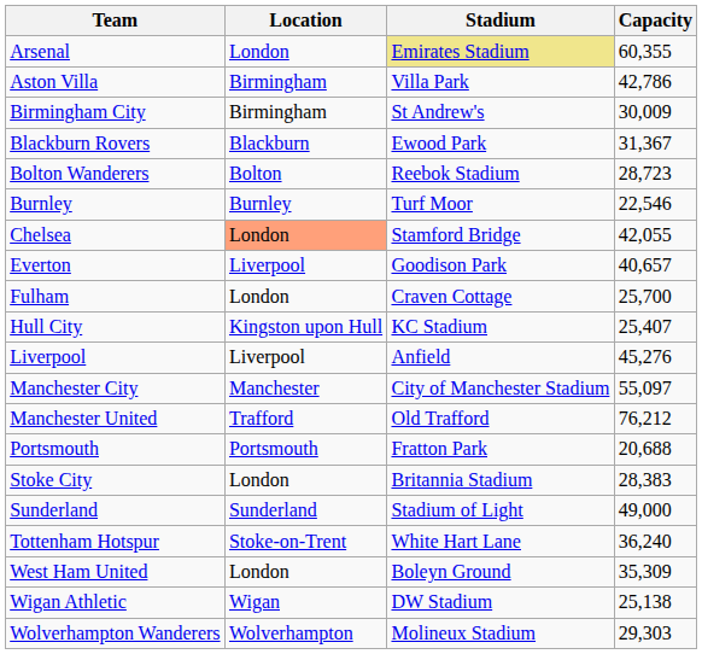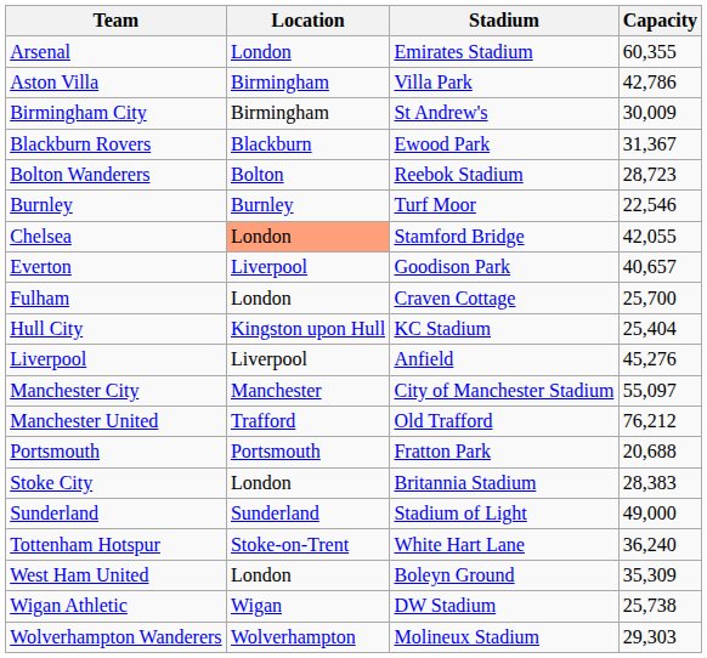 <table class="wikitable sortable">
 <tr>
 <th>Team</th>
 <th>Location</th>
 <th>Stadium</th>
 <th>Capacity</th>
 </tr>
 <tr>
 <td><a href='#'>Arsenal</a></td>
 <td><a href='#'>London</a> </td>
-<td style="background: khaki;"><a href='#'>Emirates Stadium</a></td>
+<td><a href='#'>Emirates Stadium</a></td>
 <td>60,355</td>
 </tr>
 <tr>
 <td><a href='#'>Aston Villa</a></td>
 <td><a href='#'>Birmingham</a> </td>
 <td><a href='#'>Villa Park</a></td>
 <td>42,786</td>
 </tr>
 <tr>
 <td><a href='#'>Birmingham City</a></td>
 <td>Birmingham </td>
 <td><a href='#'>St Andrew's</a></td>
 <td>30,009</td>
 </tr>
 <tr>
 <td><a href='#'>Blackburn Rovers</a></td>
 <td><a href='#'>Blackburn</a></td>
 <td><a href='#'>Ewood Park</a></td>
 <td>31,367</td>
 </tr>
 <tr>
 <td><a href='#'>Bolton Wanderers</a></td>
 <td><a href='#'>Bolton</a></td>
 <td><a href='#'>Reebok Stadium</a></td>
 <td>28,723</td>
 </tr>
 <tr>
 <td><a href='#'>Burnley</a></td>
 <td><a href='#'>Burnley</a></td>
 <td><a href='#'>Turf Moor</a></td>
 <td>22,546</td>
 </tr>
 <tr>
 <td><a href='#'>Chelsea</a></td>
 <td style="background: lightsalmon;">London </td>
 <td><a href='#'>Stamford Bridge</a></td>
 <td>42,055</td>
 </tr>
 <tr>
 <td><a href='#'>Everton</a></td>
 <td><a href='#'>Liverpool</a> </td>
 <td><a href='#'>Goodison Park</a></td>
 <td>40,657</td>
 </tr>
 <tr>
 <td><a href='#'>Fulham</a></td>
 <td>London </td>
 <td><a href='#'>Craven Cottage</a></td>
 <td>25,700</td>
 </tr>
 <tr>
 <td><a href='#'>Hull City</a></td>
 <td><a href='#'>Kingston upon Hull</a></td>
 <td><a href='#'>KC Stadium</a></td>
-<td>25,407</td>
+<td>25,404</td>
 </tr>
 <tr>
 <td><a href='#'>Liverpool</a></td>
 <td>Liverpool </td>
 <td><a href='#'>Anfield</a></td>
 <td>45,276</td>
 </tr>
 <tr>
 <td><a href='#'>Manchester City</a></td>
 <td><a href='#'>Manchester</a> </td>
 <td><a href='#'>City of Manchester Stadium</a></td>
 <td>55,097</td>
 </tr>
 <tr>
 <td><a href='#'>Manchester United</a></td>
 <td><a href='#'>Trafford</a> </td>
 <td><a href='#'>Old Trafford</a></td>
 <td>76,212</td>
 </tr>
 <tr>
 <td><a href='#'>Portsmouth</a></td>
 <td><a href='#'>Portsmouth</a></td>
 <td><a href='#'>Fratton Park</a></td>
 <td>20,688</td>
 </tr>
 <tr>
 <td><a href='#'>Stoke City</a></td>
 <td>London </td>
 <td><a href='#'>Britannia Stadium</a></td>
 <td>28,383</td>
 </tr>
 <tr>
 <td><a href='#'>Sunderland</a></td>
 <td><a href='#'>Sunderland</a></td>
 <td><a href='#'>Stadium of Light</a></td>
 <td>49,000</td>
 </tr>
 <tr>
 <td><a href='#'>Tottenham Hotspur</a></td>
 <td><a href='#'>Stoke-on-Trent</a></td>
 <td><a href='#'>White Hart Lane</a></td>
 <td>36,240</td>
 </tr>
 <tr>
 <td><a href='#'>West Ham United</a></td>
 <td>London </td>
 <td><a href='#'>Boleyn Ground</a></td>
 <td>35,309</td>
 </tr>
 <tr>
 <td><a href='#'>Wigan Athletic</a></td>
 <td><a href='#'>Wigan</a></td>
 <td><a href='#'>DW Stadium</a></td>
-<td>25,138</td>
+<td>25,738</td>
 </tr>
 <tr>
 <td><a href='#'>Wolverhampton Wanderers</a></td>
 <td><a href='#'>Wolverhampton</a></td>
 <td><a href='#'>Molineux Stadium</a></td>
 <td>29,303</td>
 </tr>
 </table>
